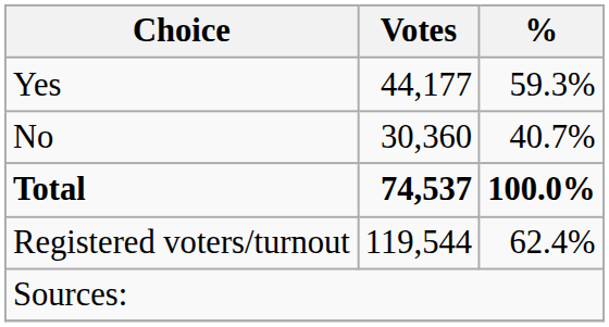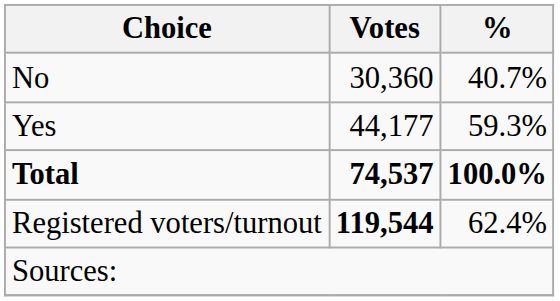 <table class=wikitable style=text-align:right>
 <tr>
 <th>Choice</th>
 <th>Votes</th>
 <th>%</th>
 </tr>
 <tr>
+<td align=left> No</td>
+<td>30,360</td>
+<td>40.7%</td>
+</tr>
+<tr>
 <td align=left> Yes</td>
 <td>44,177</td>
 <td>59.3%</td>
-</tr>
-<tr>
-<td align=left> No</td>
-<td>30,360</td>
-<td>40.7%</td>
 </tr>
 <tr>
 <td align=left><strong>Total</strong></td>
 <td><strong>74,537</strong></td>
 <td><strong>100.0%</strong></td>
 </tr>
 <tr>
 <td align=left>Registered voters/turnout</td>
-<td>119,544</td>
+<td><strong>119,544</strong></td>
 <td>62.4%</td>
 </tr>
 <tr>
 <td align=left colspan=3>Sources: </td>
 </tr>
 <tr>
 </tr>
 </table>
